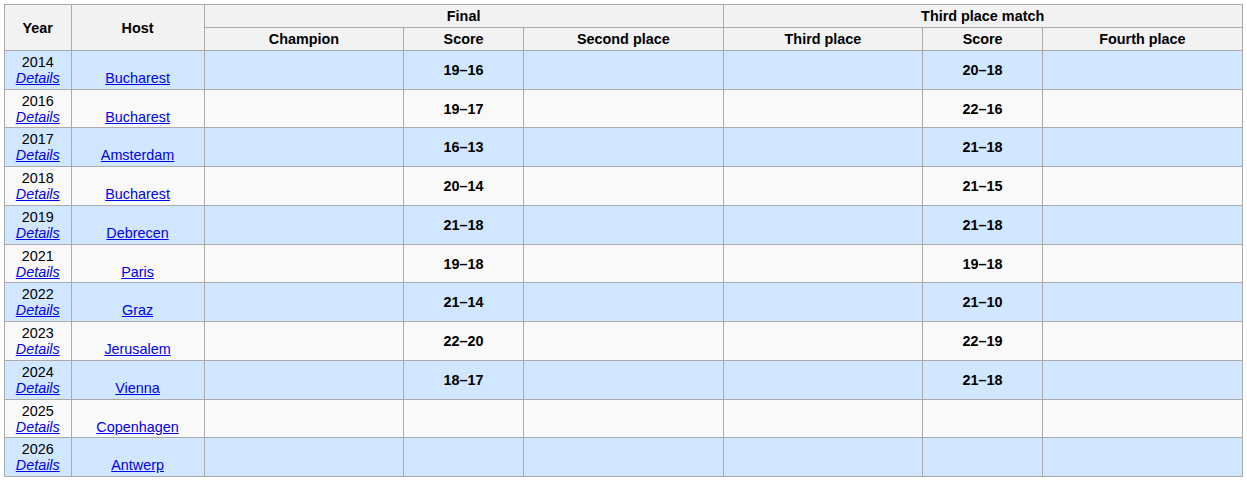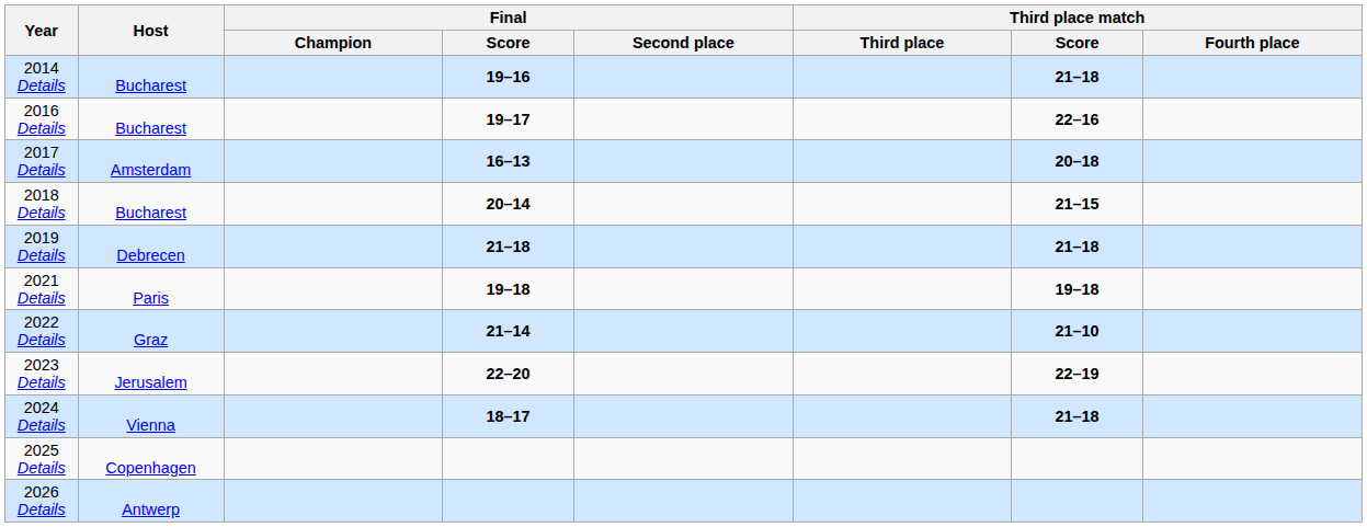 <table class="wikitable" style="font-size:90%; width: 98%; text-align: center;">
 <tr bgcolor=#C1D8FF>
 <th rowspan=2 width=5%>Year</th>
 <th rowspan=2 width=10%>Host</th>
 <th colspan=3>Final</th>
 <th colspan=3>Third place match</th>
 </tr>
 <tr bgcolor=#EFEFEF>
 <th width=15%>Champion</th>
 <th width=9%>Score</th>
 <th width=15%>Second place</th>
 <th width=15%>Third place</th>
 <th width=9%>Score</th>
 <th width=15%>Fourth place</th>
 </tr>
 <tr bgcolor=#D0E7FF>
 <td>2014<br><em><a href='#'>Details</a></em></td>
 <td><br><a href='#'>Bucharest</a></td>
 <td><strong></strong></td>
 <td><strong>19–16</strong></td>
 <td></td>
 <td></td>
-<td><strong>20–18</strong></td>
+<td><strong>21–18</strong></td>
 <td></td>
 </tr>
 <tr>
 <td>2016<br><em><a href='#'>Details</a></em></td>
 <td><br><a href='#'>Bucharest</a></td>
 <td><strong></strong></td>
 <td><strong>19–17</strong></td>
 <td></td>
 <td></td>
 <td><strong>22–16</strong></td>
 <td></td>
 </tr>
 <tr bgcolor=#D0E7FF>
 <td>2017<br><em><a href='#'>Details</a></em></td>
 <td><br><a href='#'>Amsterdam</a></td>
 <td><strong></strong></td>
 <td><strong>16–13</strong></td>
 <td></td>
 <td></td>
-<td><strong>21–18</strong></td>
+<td><strong>20–18</strong></td>
 <td></td>
 </tr>
 <tr>
 <td>2018<br><em><a href='#'>Details</a></em></td>
 <td><br><a href='#'>Bucharest</a></td>
 <td><strong></strong></td>
 <td><strong>20–14</strong></td>
 <td></td>
 <td></td>
 <td><strong>21–15</strong></td>
 <td></td>
 </tr>
 <tr bgcolor=#D0E7FF>
 <td>2019<br><em><a href='#'>Details</a></em></td>
 <td><br><a href='#'>Debrecen</a></td>
 <td><strong></strong></td>
 <td><strong>21–18</strong></td>
 <td></td>
 <td></td>
 <td><strong>21–18</strong></td>
 <td></td>
 </tr>
 <tr>
 <td>2021<br><em><a href='#'>Details</a></em></td>
 <td><br><a href='#'>Paris</a></td>
 <td><strong></strong></td>
 <td><strong>19–18</strong></td>
 <td></td>
 <td></td>
 <td><strong>19–18</strong></td>
 <td></td>
 </tr>
 <tr bgcolor=#D0E7FF>
 <td>2022<br><em><a href='#'>Details</a></em></td>
 <td><br><a href='#'>Graz</a></td>
 <td><strong></strong></td>
 <td><strong>21–14</strong></td>
 <td></td>
 <td></td>
 <td><strong>21–10</strong></td>
 <td></td>
 </tr>
 <tr>
 <td>2023<br><em><a href='#'>Details</a></em></td>
 <td><br><a href='#'>Jerusalem</a></td>
 <td><strong></strong></td>
 <td><strong>22–20</strong></td>
 <td></td>
 <td></td>
 <td><strong>22–19</strong></td>
 <td></td>
 </tr>
 <tr bgcolor=#D0E7FF>
 <td>2024<br><em><a href='#'>Details</a></em></td>
 <td><br><a href='#'>Vienna</a></td>
 <td><strong></strong></td>
 <td><strong>18–17</strong></td>
 <td></td>
 <td></td>
 <td><strong>21–18</strong></td>
 <td></td>
 </tr>
 <tr>
 <td>2025<br><em><a href='#'>Details</a></em></td>
 <td><br><a href='#'>Copenhagen</a></td>
 <td></td>
 <td></td>
 <td></td>
 <td></td>
 <td></td>
 <td></td>
 </tr>
 <tr bgcolor=#D0E7FF>
 <td>2026<br><em><a href='#'>Details</a></em></td>
 <td><br><a href='#'>Antwerp</a></td>
 <td></td>
 <td></td>
 <td></td>
 <td></td>
 <td></td>
 <td></td>
 </tr>
 <tr>
 </tr>
 </table>
